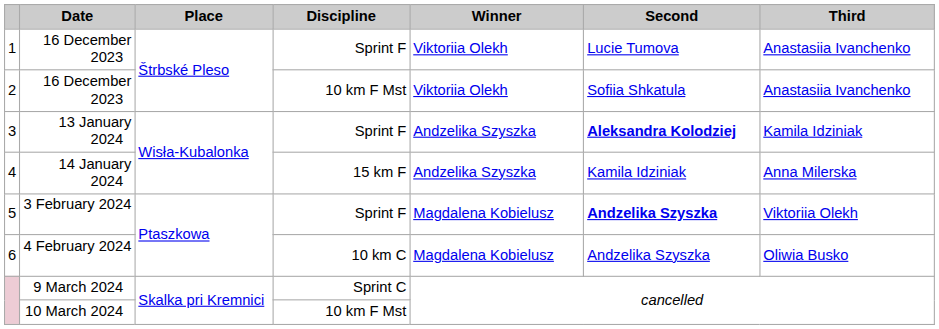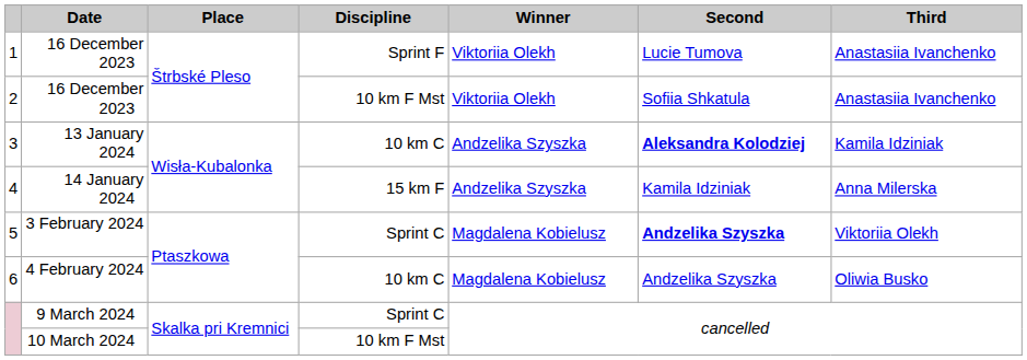 <table class="wikitable plainrowheaders" style="background:#fff; font-size:86%; line-height:16px; border:grey solid 1px; border-collapse:collapse;">
 <tr style="background:#ccc; text-align:center;">
 <th scope="col" style="background:#ccc; width=30 px;"></th>
 <th scope="col" style="background:#ccc; width:120px;">Date</th>
 <th scope="col" style="background:#ccc; width:150px;">Place</th>
 <th scope="col" style="background:#ccc; width:150px;">Discipline</th>
 <th scope="col" style="background:#ccc; width:200px;">Winner</th>
 <th scope="col" style="background:#ccc; width:200px;">Second</th>
 <th scope="col" style="background:#ccc; width:200px;">Third</th>
 </tr>
 <tr>
 <td align=center>1</td>
 <td align=right>16 December 2023  </td>
 <td rowspan=2> <a href='#'>Štrbské Pleso</a></td>
 <td align=right>Sprint F</td>
 <td> <a href='#'>Viktoriia Olekh</a></td>
 <td> <a href='#'>Lucie Tumova</a></td>
 <td> <a href='#'>Anastasiia Ivanchenko</a></td>
 </tr>
 <tr>
 <td align=center>2</td>
 <td align=right>16 December 2023  </td>
 <td align=right>10 km F Mst</td>
 <td> <a href='#'>Viktoriia Olekh</a></td>
 <td> <a href='#'>Sofiia Shkatula</a></td>
 <td> <a href='#'>Anastasiia Ivanchenko</a></td>
 </tr>
 <tr>
 <td align=center>3</td>
 <td align=right>13 January 2024  </td>
 <td rowspan=2> <a href='#'>Wisła-Kubalonka</a></td>
-<td align=right>Sprint F</td>
+<td align=right>10 km C</td>
 <td> <a href='#'>Andzelika Szyszka</a></td>
 <td><strong> <a href='#'>Aleksandra Kolodziej</a></strong></td>
 <td> <a href='#'>Kamila Idziniak</a></td>
 </tr>
 <tr>
 <td align=center>4</td>
 <td align=right>14 January 2024  </td>
 <td align=right>15 km F</td>
 <td> <a href='#'>Andzelika Szyszka</a></td>
 <td> <a href='#'>Kamila Idziniak</a></td>
 <td> <a href='#'>Anna Milerska</a></td>
 </tr>
 <tr>
 <td align=center>5</td>
 <td align=right>3 February 2024  </td>
 <td rowspan=2> <a href='#'>Ptaszkowa</a></td>
-<td align=right>Sprint F</td>
+<td align=right>Sprint C</td>
 <td> <a href='#'>Magdalena Kobielusz</a></td>
 <td><strong> <a href='#'>Andzelika Szyszka</a></strong></td>
 <td> <a href='#'>Viktoriia Olekh</a></td>
 </tr>
 <tr>
 <td align=center>6</td>
 <td align=right>4 February 2024  </td>
 <td align=right>10 km C</td>
 <td> <a href='#'>Magdalena Kobielusz</a></td>
 <td> <a href='#'>Andzelika Szyszka</a></td>
 <td> <a href='#'>Oliwia Busko</a></td>
 </tr>
 <tr>
 <td rowspan=2 bgcolor="EDCCD5"></td>
 <td align=right>9 March 2024  </td>
 <td rowspan=2> <a href='#'>Skalka pri Kremnici</a></td>
 <td align=right>Sprint C</td>
 <td colspan=4 rowspan=2 align=center><em>cancelled</em></td>
 </tr>
 <tr>
 <td align=right>10 March 2024  </td>
 <td align=right>10 km F Mst</td>
 </tr>
 </table>
